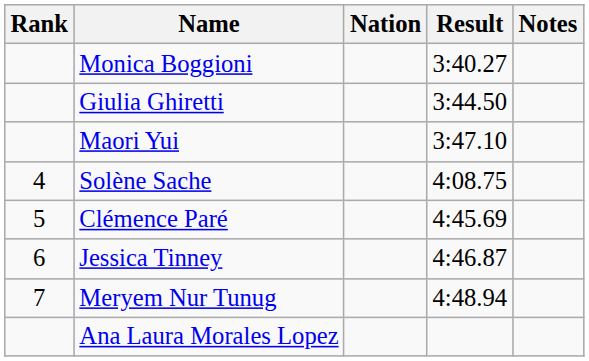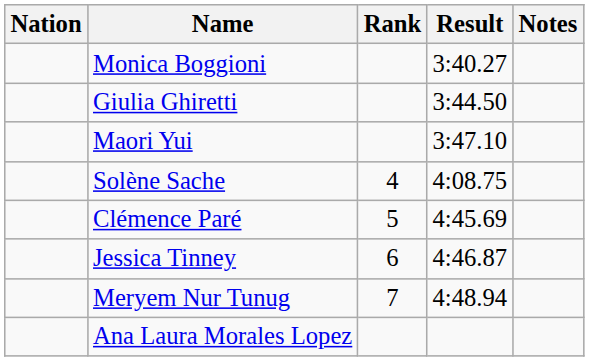 <table class="wikitable sortable" style="text-align:center">
 <tr>
+<th>Nation</th>
+<th>Name</th>
 <th>Rank</th>
-<th>Name</th>
-<th>Nation</th>
 <th>Result</th>
 <th>Notes</th>
 </tr>
 <tr>
+<td align=left></td>
+<td align=left><a href='#'>Monica Boggioni</a></td>
 <td></td>
-<td align=left><a href='#'>Monica Boggioni</a></td>
-<td align=left></td>
 <td>3:40.27</td>
 <td></td>
 </tr>
 <tr>
+<td align=left></td>
+<td align=left><a href='#'>Giulia Ghiretti</a></td>
 <td></td>
-<td align=left><a href='#'>Giulia Ghiretti</a></td>
-<td align=left></td>
 <td>3:44.50</td>
 <td></td>
 </tr>
 <tr>
+<td align=left></td>
+<td align=left><a href='#'>Maori Yui</a></td>
 <td></td>
-<td align=left><a href='#'>Maori Yui</a></td>
-<td align=left></td>
 <td>3:47.10</td>
 <td></td>
 </tr>
 <tr>
+<td align=left></td>
+<td align=left><a href='#'>Solène Sache</a></td>
 <td>4</td>
-<td align=left><a href='#'>Solène Sache</a></td>
-<td align=left></td>
 <td>4:08.75</td>
 <td></td>
 </tr>
 <tr>
+<td align=left></td>
+<td align=left><a href='#'>Clémence Paré</a></td>
 <td>5</td>
-<td align=left><a href='#'>Clémence Paré</a></td>
-<td align=left></td>
 <td>4:45.69</td>
 <td></td>
 </tr>
 <tr>
+<td align=left></td>
+<td align=left><a href='#'>Jessica Tinney</a></td>
 <td>6</td>
-<td align=left><a href='#'>Jessica Tinney</a></td>
-<td align=left></td>
 <td>4:46.87</td>
 <td></td>
 </tr>
 <tr>
+<td align=left></td>
+<td align=left><a href='#'>Meryem Nur Tunug</a></td>
 <td>7</td>
-<td align=left><a href='#'>Meryem Nur Tunug</a></td>
-<td align=left></td>
 <td>4:48.94</td>
 <td></td>
 </tr>
 <tr>
+<td align=left></td>
+<td align=left><a href='#'>Ana Laura Morales Lopez</a></td>
 <td></td>
-<td align=left><a href='#'>Ana Laura Morales Lopez</a></td>
-<td align=left></td>
 <td data-sort-value=9:99.99></td>
 <td></td>
 </tr>
 </table>
